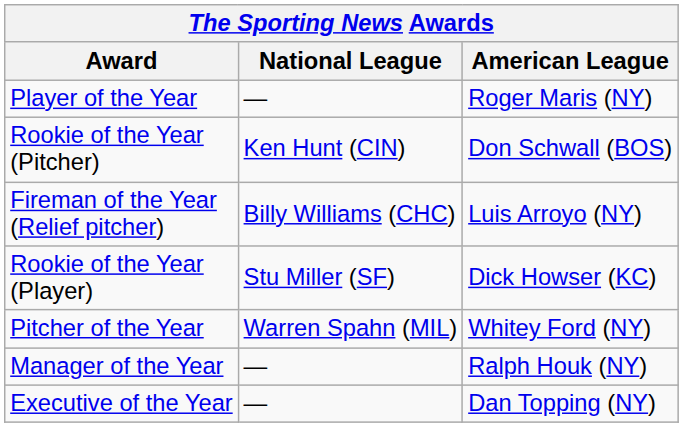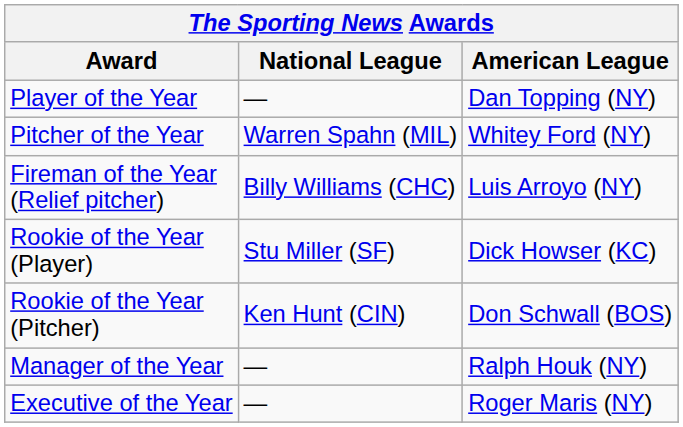 <table class="wikitable">
 <tr>
 <th colspan="3"><em><a href='#'>The Sporting News</a></em> <a href='#'>Awards</a></th>
 </tr>
 <tr>
 <th>Award</th>
 <th>National League</th>
 <th>American League</th>
 </tr>
 <tr>
 <td><a href='#'>Player of the Year</a></td>
 <td>—</td>
-<td><a href='#'>Roger Maris</a> (<a href='#'>NY</a>)</td>
+<td><a href='#'>Dan Topping</a> (<a href='#'>NY</a>)</td>
 </tr>
 <tr>
-<td><a href='#'>Rookie of the Year</a><br>(Pitcher)</td>
-<td><a href='#'>Ken Hunt</a> (<a href='#'>CIN</a>)</td>
-<td><a href='#'>Don Schwall</a> (<a href='#'>BOS</a>)</td>
+<td><a href='#'>Pitcher of the Year</a></td>
+<td><a href='#'>Warren Spahn</a> (<a href='#'>MIL</a>)</td>
+<td><a href='#'>Whitey Ford</a> (<a href='#'>NY</a>)</td>
 </tr>
 <tr>
 <td><a href='#'>Fireman of the Year</a><br>(<a href='#'>Relief pitcher</a>)</td>
 <td><a href='#'>Billy Williams</a> (<a href='#'>CHC</a>)</td>
 <td><a href='#'>Luis Arroyo</a> (<a href='#'>NY</a>)</td>
 </tr>
 <tr>
 <td><a href='#'>Rookie of the Year</a><br>(Player)</td>
 <td><a href='#'>Stu Miller</a> (<a href='#'>SF</a>)</td>
 <td><a href='#'>Dick Howser</a> (<a href='#'>KC</a>)</td>
 </tr>
 <tr>
-<td><a href='#'>Pitcher of the Year</a></td>
-<td><a href='#'>Warren Spahn</a> (<a href='#'>MIL</a>)</td>
-<td><a href='#'>Whitey Ford</a> (<a href='#'>NY</a>)</td>
+<td><a href='#'>Rookie of the Year</a><br>(Pitcher)</td>
+<td><a href='#'>Ken Hunt</a> (<a href='#'>CIN</a>)</td>
+<td><a href='#'>Don Schwall</a> (<a href='#'>BOS</a>)</td>
 </tr>
 <tr>
 <td><a href='#'>Manager of the Year</a></td>
 <td>—</td>
 <td><a href='#'>Ralph Houk</a> (<a href='#'>NY</a>)</td>
 </tr>
 <tr>
 <td><a href='#'>Executive of the Year</a></td>
 <td>—</td>
-<td><a href='#'>Dan Topping</a> (<a href='#'>NY</a>)</td>
+<td><a href='#'>Roger Maris</a> (<a href='#'>NY</a>)</td>
 </tr>
 </table>
